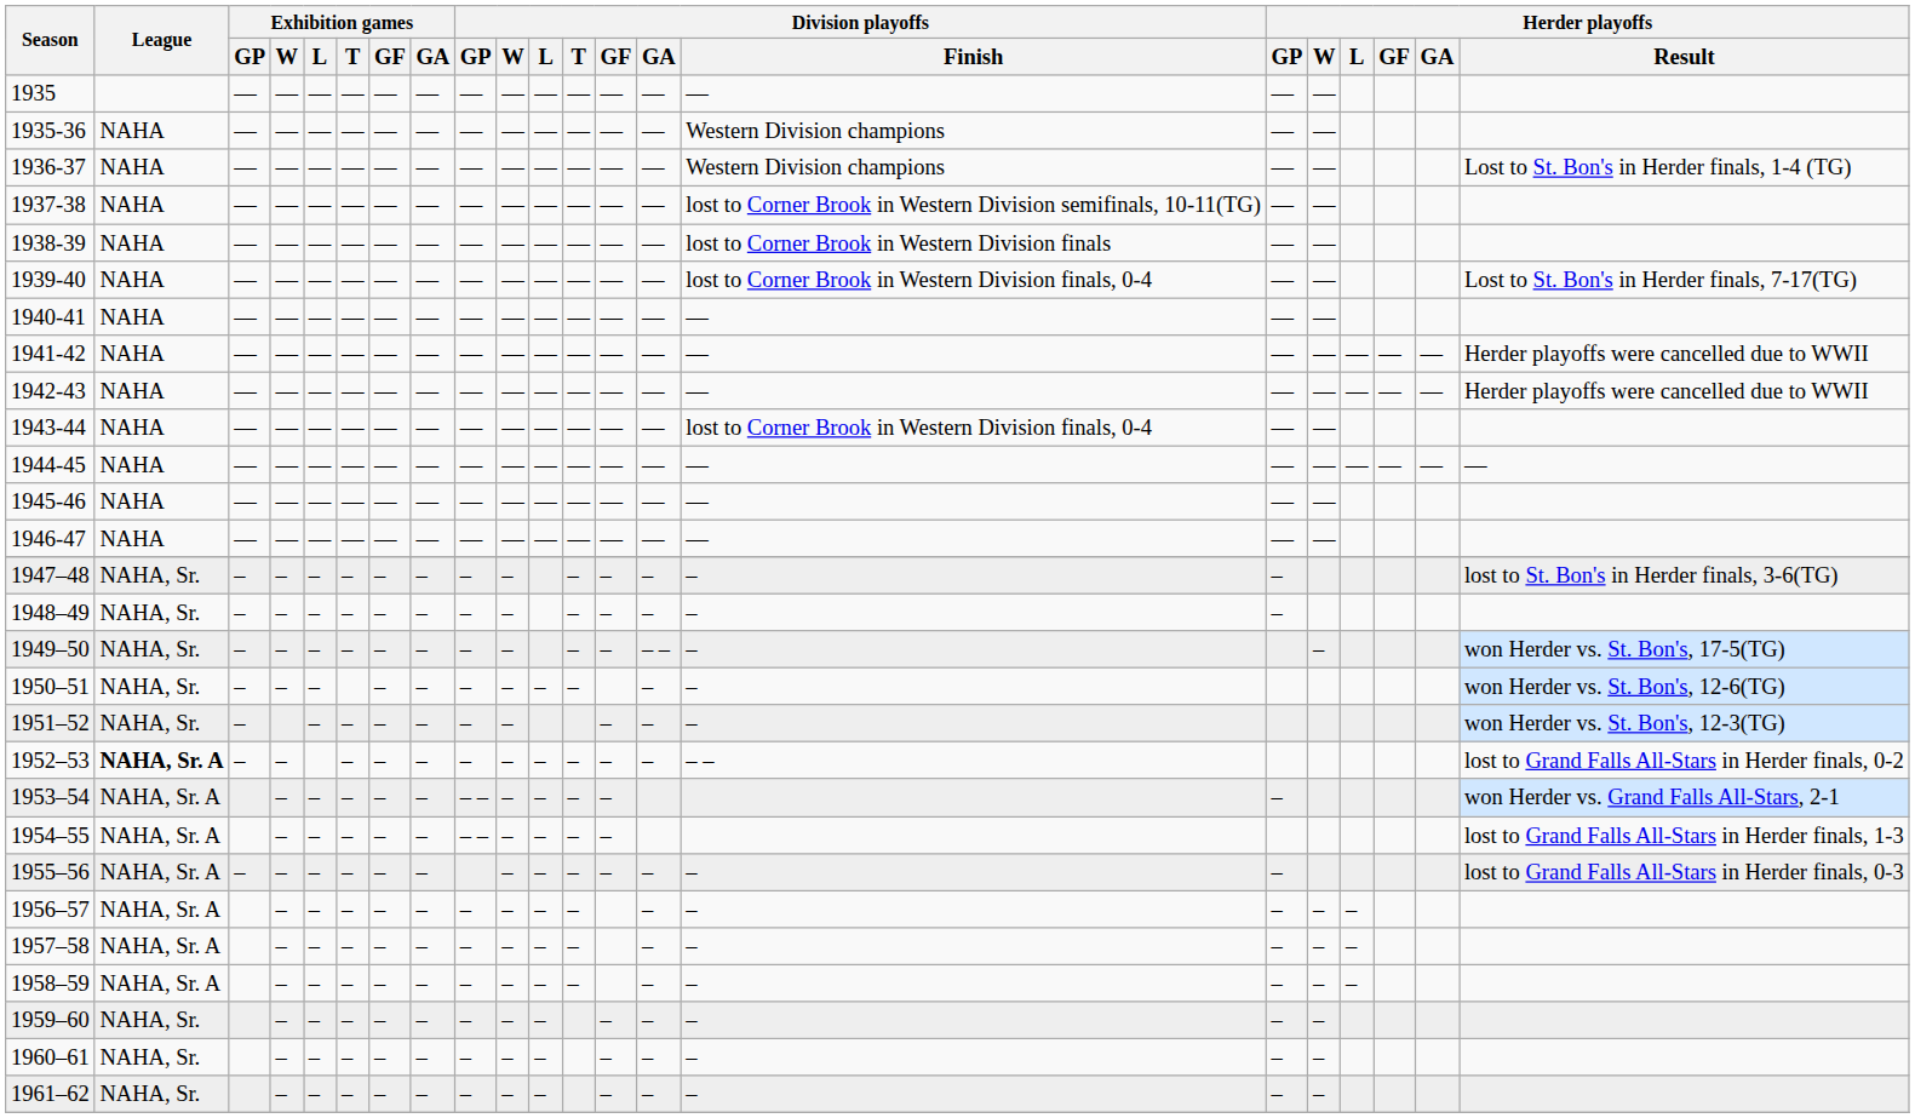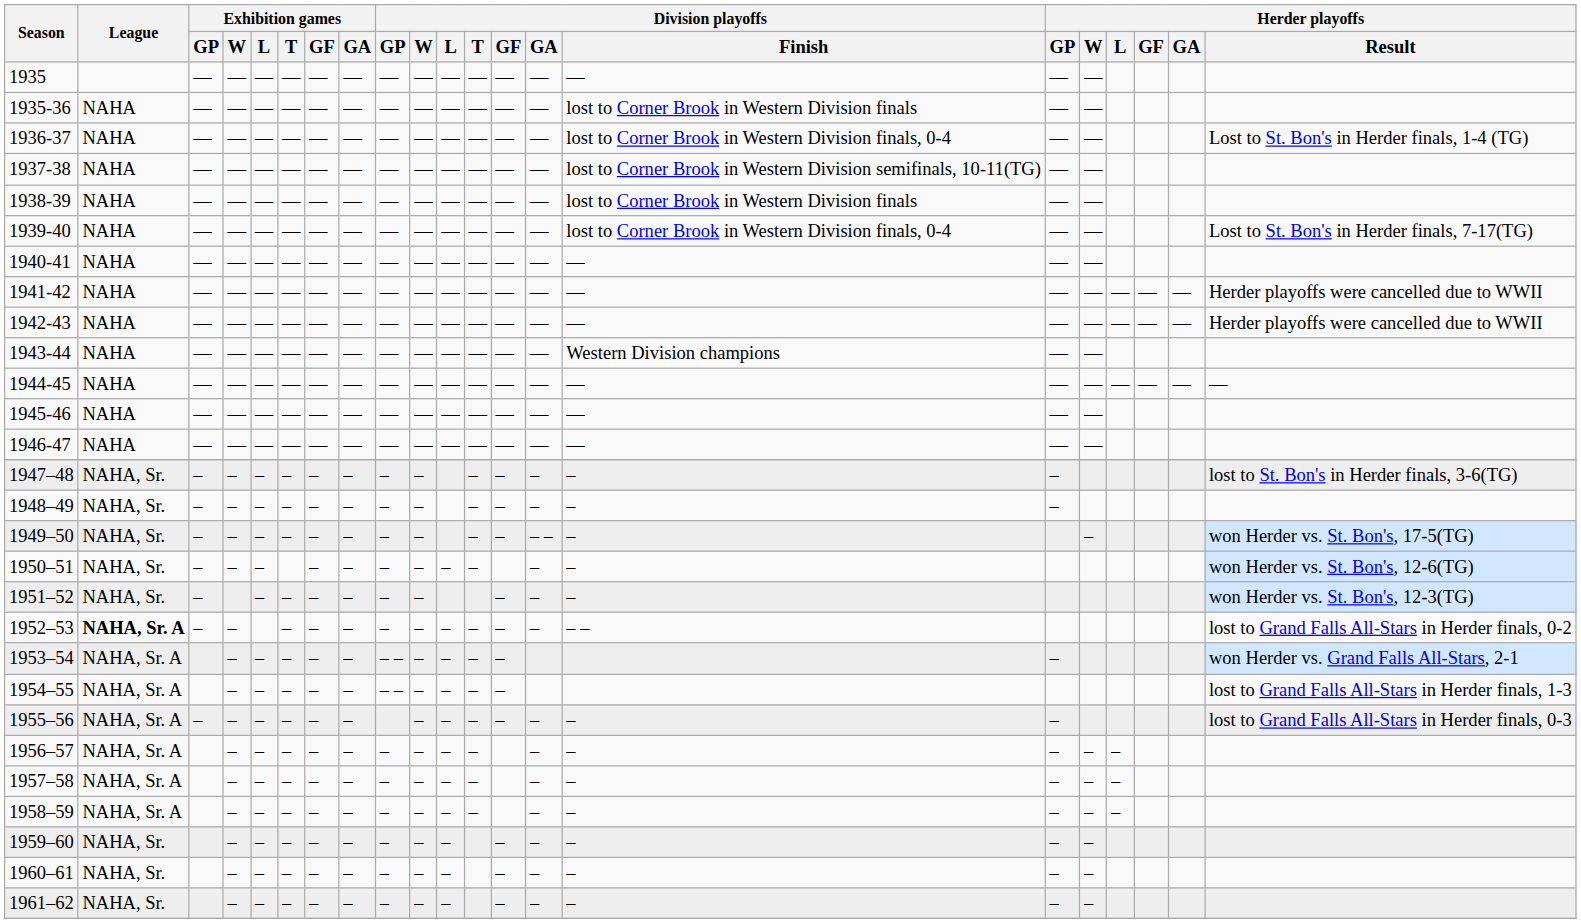 <table class="wikitable plainrowheaders"  style="text-align: background:#dddddd; center; font-size: 95%">
 <tr align="center" style="font-size: small; font-weight:bold; padding:5px;">
 <th rowspan="2" scope="col">Season</th>
 <th rowspan="2" scope="col">League</th>
 <th colspan="6">Exhibition games</th>
 <th colspan="7">Division playoffs</th>
 <th colspan="12">Herder playoffs</th>
 </tr>
 <tr style="text-align: center">
 <th scope="col">GP</th>
 <th scope="col">W</th>
 <th scope="col">L</th>
 <th scope="col">T</th>
 <th scope="col">GF</th>
 <th scope="col">GA</th>
 <th scope="col">GP</th>
 <th scope="col">W</th>
 <th scope="col">L</th>
 <th scope="col">T</th>
 <th scope="col">GF</th>
 <th scope="col">GA</th>
 <th scope="col">Finish</th>
 <th scope="col">GP</th>
 <th scope="col">W</th>
 <th scope="col">L</th>
 <th scope="col">GF</th>
 <th scope="col">GA</th>
 <th scope="col">Result</th>
 </tr>
 <tr>
 <td>1935</td>
 <td></td>
 <td>—</td>
 <td>—</td>
 <td>—</td>
 <td>—</td>
 <td>—</td>
 <td>—</td>
 <td>—</td>
 <td>—</td>
 <td>—</td>
 <td>—</td>
 <td>—</td>
 <td>—</td>
 <td>—</td>
 <td>—</td>
 <td>—</td>
 <td></td>
 <td></td>
 <td></td>
 <td></td>
 </tr>
 <tr>
 <td scope="row">1935-36</td>
 <td>NAHA</td>
 <td>—</td>
 <td>—</td>
 <td>—</td>
 <td>—</td>
 <td>—</td>
 <td>—</td>
 <td>—</td>
 <td>—</td>
 <td>—</td>
 <td>—</td>
 <td>—</td>
 <td>—</td>
-<td>Western Division champions</td>
+<td>lost to <a href='#'>Corner Brook</a> in Western Division finals</td>
 <td>—</td>
 <td>—</td>
 <td></td>
 <td></td>
 <td></td>
 <td></td>
 </tr>
 <tr>
 <td scope="row">1936-37</td>
 <td>NAHA</td>
 <td>—</td>
 <td>—</td>
 <td>—</td>
 <td>—</td>
 <td>—</td>
 <td>—</td>
 <td>—</td>
 <td>—</td>
 <td>—</td>
 <td>—</td>
 <td>—</td>
 <td>—</td>
-<td>Western Division champions</td>
+<td>lost to <a href='#'>Corner Brook</a> in Western Division finals, 0-4</td>
 <td>—</td>
 <td>—</td>
 <td></td>
 <td></td>
 <td></td>
 <td>Lost to <a href='#'>St. Bon's</a> in Herder finals, 1-4 (TG)</td>
 </tr>
 <tr>
 <td scope="row">1937-38</td>
 <td>NAHA</td>
 <td>—</td>
 <td>—</td>
 <td>—</td>
 <td>—</td>
 <td>—</td>
 <td>—</td>
 <td>—</td>
 <td>—</td>
 <td>—</td>
 <td>—</td>
 <td>—</td>
 <td>—</td>
 <td>lost to <a href='#'>Corner Brook</a> in Western Division semifinals, 10-11(TG)</td>
 <td>—</td>
 <td>—</td>
 <td></td>
 <td></td>
 <td></td>
 <td></td>
 </tr>
 <tr>
 <td scope="row">1938-39</td>
 <td>NAHA</td>
 <td>—</td>
 <td>—</td>
 <td>—</td>
 <td>—</td>
 <td>—</td>
 <td>—</td>
 <td>—</td>
 <td>—</td>
 <td>—</td>
 <td>—</td>
 <td>—</td>
 <td>—</td>
 <td>lost to <a href='#'>Corner Brook</a> in Western Division finals</td>
 <td>—</td>
 <td>—</td>
 <td></td>
 <td></td>
 <td></td>
 <td></td>
 </tr>
 <tr>
 <td scope="row">1939-40</td>
 <td>NAHA</td>
 <td>—</td>
 <td>—</td>
 <td>—</td>
 <td>—</td>
 <td>—</td>
 <td>—</td>
 <td>—</td>
 <td>—</td>
 <td>—</td>
 <td>—</td>
 <td>—</td>
 <td>—</td>
 <td>lost to <a href='#'>Corner Brook</a> in Western Division finals, 0-4</td>
 <td>—</td>
 <td>—</td>
 <td></td>
 <td></td>
 <td></td>
 <td>Lost to <a href='#'>St. Bon's</a> in Herder finals, 7-17(TG)</td>
 </tr>
 <tr>
 <td scope="row">1940-41</td>
 <td>NAHA</td>
 <td>—</td>
 <td>—</td>
 <td>—</td>
 <td>—</td>
 <td>—</td>
 <td>—</td>
 <td>—</td>
 <td>—</td>
 <td>—</td>
 <td>—</td>
 <td>—</td>
 <td>—</td>
 <td>—</td>
 <td>—</td>
 <td>—</td>
 <td></td>
 <td></td>
 <td></td>
 <td></td>
 </tr>
 <tr>
 <td scope="row">1941-42</td>
 <td>NAHA</td>
 <td>—</td>
 <td>—</td>
 <td>—</td>
 <td>—</td>
 <td>—</td>
 <td>—</td>
 <td>—</td>
 <td>—</td>
 <td>—</td>
 <td>—</td>
 <td>—</td>
 <td>—</td>
 <td>—</td>
 <td>—</td>
 <td>—</td>
 <td>—</td>
 <td>—</td>
 <td>—</td>
 <td>Herder playoffs were cancelled due to WWII</td>
 </tr>
 <tr>
 <td scope="row">1942-43</td>
 <td>NAHA</td>
 <td>—</td>
 <td>—</td>
 <td>—</td>
 <td>—</td>
 <td>—</td>
 <td>—</td>
 <td>—</td>
 <td>—</td>
 <td>—</td>
 <td>—</td>
 <td>—</td>
 <td>—</td>
 <td>—</td>
 <td>—</td>
 <td>—</td>
 <td>—</td>
 <td>—</td>
 <td>—</td>
 <td>Herder playoffs were cancelled due to WWII</td>
 </tr>
 <tr>
 <td scope="row">1943-44</td>
 <td>NAHA</td>
 <td>—</td>
 <td>—</td>
 <td>—</td>
 <td>—</td>
 <td>—</td>
 <td>—</td>
 <td>—</td>
 <td>—</td>
 <td>—</td>
 <td>—</td>
 <td>—</td>
 <td>—</td>
-<td>lost to <a href='#'>Corner Brook</a> in Western Division finals, 0-4</td>
+<td>Western Division champions</td>
 <td>—</td>
 <td>—</td>
 <td></td>
 <td></td>
 <td></td>
 <td></td>
 </tr>
 <tr>
 <td scope="row">1944-45</td>
 <td>NAHA</td>
 <td>—</td>
 <td>—</td>
 <td>—</td>
 <td>—</td>
 <td>—</td>
 <td>—</td>
 <td>—</td>
 <td>—</td>
 <td>—</td>
 <td>—</td>
 <td>—</td>
 <td>—</td>
 <td>—</td>
 <td>—</td>
 <td>—</td>
 <td>—</td>
 <td>—</td>
 <td>—</td>
 <td>—</td>
 </tr>
 <tr>
 <td scope="row">1945-46</td>
 <td>NAHA</td>
 <td>—</td>
 <td>—</td>
 <td>—</td>
 <td>—</td>
 <td>—</td>
 <td>—</td>
 <td>—</td>
 <td>—</td>
 <td>—</td>
 <td>—</td>
 <td>—</td>
 <td>—</td>
 <td>—</td>
 <td>—</td>
 <td>—</td>
 <td></td>
 <td></td>
 <td></td>
 <td></td>
 </tr>
 <tr>
 <td scope="row">1946-47</td>
 <td>NAHA</td>
 <td>—</td>
 <td>—</td>
 <td>—</td>
 <td>—</td>
 <td>—</td>
 <td>—</td>
 <td>—</td>
 <td>—</td>
 <td>—</td>
 <td>—</td>
 <td>—</td>
 <td>—</td>
 <td>—</td>
 <td>—</td>
 <td>—</td>
 <td></td>
 <td></td>
 <td></td>
 <td></td>
 </tr>
 <tr>
 </tr>
 <tr style="background:#eee;">
 <td>1947–48</td>
 <td>NAHA, Sr.</td>
 <td>–</td>
 <td>–</td>
 <td>–</td>
 <td>–</td>
 <td>–</td>
 <td>–</td>
 <td>–</td>
 <td>–</td>
 <td></td>
 <td>–</td>
 <td>–</td>
 <td>–</td>
 <td>–</td>
 <td>–</td>
 <td></td>
 <td></td>
 <td></td>
 <td></td>
 <td>lost to <a href='#'>St. Bon's</a> in Herder finals, 3-6(TG)</td>
 </tr>
 <tr>
 <td>1948–49</td>
 <td>NAHA, Sr.</td>
 <td>–</td>
 <td>–</td>
 <td>–</td>
 <td>–</td>
 <td>–</td>
 <td>–</td>
 <td>–</td>
 <td>–</td>
 <td></td>
 <td>–</td>
 <td>–</td>
 <td>–</td>
 <td>–</td>
 <td>–</td>
 <td></td>
 <td></td>
 <td></td>
 <td></td>
 <td></td>
 </tr>
 <tr style="background:#eee;">
 <td>1949–50</td>
 <td>NAHA, Sr.</td>
 <td>–</td>
 <td>–</td>
 <td>–</td>
 <td>–</td>
 <td>–</td>
 <td>–</td>
 <td>–</td>
 <td>–</td>
 <td></td>
 <td>–</td>
 <td>–</td>
 <td>–  –</td>
 <td>–</td>
 <td></td>
 <td>–</td>
 <td></td>
 <td></td>
 <td></td>
 <td style="background: #D0E7FF;">won Herder vs. <a href='#'>St. Bon's</a>, 17-5(TG)</td>
 </tr>
 <tr>
 <td>1950–51</td>
 <td>NAHA, Sr.</td>
 <td>–</td>
 <td>–</td>
 <td>–</td>
 <td></td>
 <td>–</td>
 <td>–</td>
 <td>–</td>
 <td>–</td>
 <td>–</td>
 <td>–</td>
 <td></td>
 <td>–</td>
 <td>–</td>
 <td></td>
 <td></td>
 <td></td>
 <td></td>
 <td></td>
 <td style="background: #D0E7FF;">won Herder vs. <a href='#'>St. Bon's</a>, 12-6(TG)</td>
 </tr>
 <tr style="background:#eee;">
 <td>1951–52</td>
 <td>NAHA, Sr.</td>
 <td>–</td>
 <td></td>
 <td>–</td>
 <td>–</td>
 <td>–</td>
 <td>–</td>
 <td>–</td>
 <td>–</td>
 <td></td>
 <td></td>
 <td>–</td>
 <td>–</td>
 <td>–</td>
 <td></td>
 <td></td>
 <td></td>
 <td></td>
 <td></td>
 <td style="background: #D0E7FF;">won Herder vs. <a href='#'>St. Bon's</a>, 12-3(TG)</td>
 </tr>
 <tr>
 <td>1952–53</td>
 <td><strong>NAHA, Sr. A</strong></td>
 <td>–</td>
 <td>–</td>
 <td></td>
 <td>–</td>
 <td>–</td>
 <td>–</td>
 <td>–</td>
 <td>–</td>
 <td>–</td>
 <td>–</td>
 <td>–</td>
 <td>–</td>
 <td>–  –</td>
 <td></td>
 <td></td>
 <td></td>
 <td></td>
 <td></td>
 <td>lost to <a href='#'>Grand Falls All-Stars</a> in Herder finals, 0-2</td>
 </tr>
 <tr style="background:#eee;">
 <td>1953–54</td>
 <td>NAHA, Sr. A</td>
 <td></td>
 <td>–</td>
 <td>–</td>
 <td>–</td>
 <td>–</td>
 <td>–</td>
 <td>–  –</td>
 <td>–</td>
 <td>–</td>
 <td>–</td>
 <td>–</td>
 <td></td>
 <td></td>
 <td>–</td>
 <td></td>
 <td></td>
 <td></td>
 <td></td>
 <td style="background: #D0E7FF;">won Herder vs. <a href='#'>Grand Falls All-Stars</a>, 2-1</td>
 </tr>
 <tr>
 <td>1954–55</td>
 <td>NAHA, Sr. A</td>
 <td></td>
 <td>–</td>
 <td>–</td>
 <td>–</td>
 <td>–</td>
 <td>–</td>
 <td>–  –</td>
 <td>–</td>
 <td>–</td>
 <td>–</td>
 <td>–</td>
 <td></td>
 <td></td>
 <td></td>
 <td></td>
 <td></td>
 <td></td>
 <td></td>
 <td>lost to <a href='#'>Grand Falls All-Stars</a> in Herder finals, 1-3</td>
 </tr>
 <tr style="background:#eee;">
 <td>1955–56</td>
 <td>NAHA, Sr. A</td>
 <td>–</td>
 <td>–</td>
 <td>–</td>
 <td>–</td>
 <td>–</td>
 <td>–</td>
 <td></td>
 <td>–</td>
 <td>–</td>
 <td>–</td>
 <td>–</td>
 <td>–</td>
 <td>–</td>
 <td>–</td>
 <td></td>
 <td></td>
 <td></td>
 <td></td>
 <td>lost to <a href='#'>Grand Falls All-Stars</a> in Herder finals, 0-3</td>
 </tr>
 <tr>
 <td>1956–57</td>
 <td>NAHA, Sr. A</td>
 <td></td>
 <td>–</td>
 <td>–</td>
 <td>–</td>
 <td>–</td>
 <td>–</td>
 <td>–</td>
 <td>–</td>
 <td>–</td>
 <td>–</td>
 <td></td>
 <td>–</td>
 <td>–</td>
 <td>–</td>
 <td>–</td>
 <td>–</td>
 <td></td>
 <td></td>
 <td></td>
 </tr>
 <tr>
 <td>1957–58</td>
 <td>NAHA, Sr. A</td>
 <td></td>
 <td>–</td>
 <td>–</td>
 <td>–</td>
 <td>–</td>
 <td>–</td>
 <td>–</td>
 <td>–</td>
 <td>–</td>
 <td>–</td>
 <td></td>
 <td>–</td>
 <td>–</td>
 <td>–</td>
 <td>–</td>
 <td>–</td>
 <td></td>
 <td></td>
 <td></td>
 </tr>
 <tr>
 <td>1958–59</td>
 <td>NAHA, Sr. A</td>
 <td></td>
 <td>–</td>
 <td>–</td>
 <td>–</td>
 <td>–</td>
 <td>–</td>
 <td>–</td>
 <td>–</td>
 <td>–</td>
 <td>–</td>
 <td></td>
 <td>–</td>
 <td>–</td>
 <td>–</td>
 <td>–</td>
 <td>–</td>
 <td></td>
 <td></td>
 <td></td>
 </tr>
 <tr style="background:#eee;">
 <td>1959–60</td>
 <td>NAHA, Sr.</td>
 <td></td>
 <td>–</td>
 <td>–</td>
 <td>–</td>
 <td>–</td>
 <td>–</td>
 <td>–</td>
 <td>–</td>
 <td>–</td>
 <td></td>
 <td>–</td>
 <td>–</td>
 <td>–</td>
 <td>–</td>
 <td>–</td>
 <td></td>
 <td></td>
 <td></td>
 <td></td>
 </tr>
 <tr>
 <td>1960–61</td>
 <td>NAHA, Sr.</td>
 <td></td>
 <td>–</td>
 <td>–</td>
 <td>–</td>
 <td>–</td>
 <td>–</td>
 <td>–</td>
 <td>–</td>
 <td>–</td>
 <td></td>
 <td>–</td>
 <td>–</td>
 <td>–</td>
 <td>–</td>
 <td>–</td>
 <td></td>
 <td></td>
 <td></td>
 <td></td>
 </tr>
 <tr style="background:#eee;">
 <td>1961–62</td>
 <td>NAHA, Sr.</td>
 <td></td>
 <td>–</td>
 <td>–</td>
 <td>–</td>
 <td>–</td>
 <td>–</td>
 <td>–</td>
 <td>–</td>
 <td>–</td>
 <td></td>
 <td>–</td>
 <td>–</td>
 <td>–</td>
 <td>–</td>
 <td>–</td>
 <td></td>
 <td></td>
 <td></td>
 <td></td>
 </tr>
 <tr>
 </tr>
 </table>
